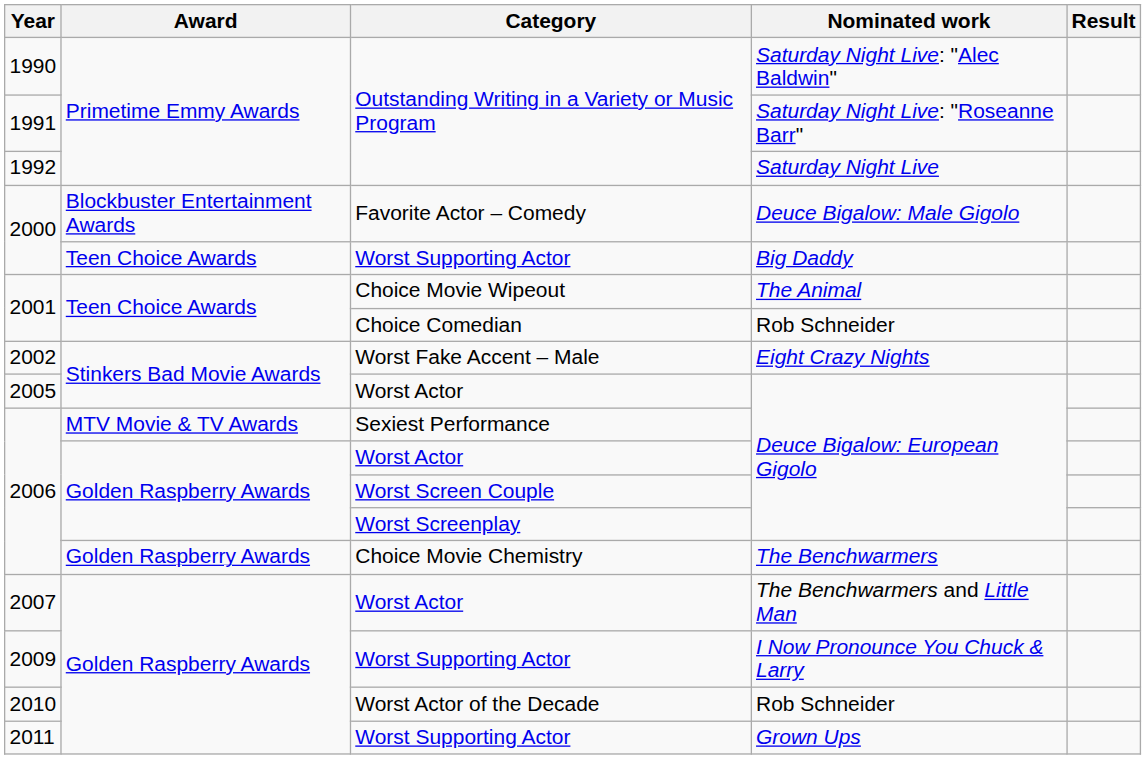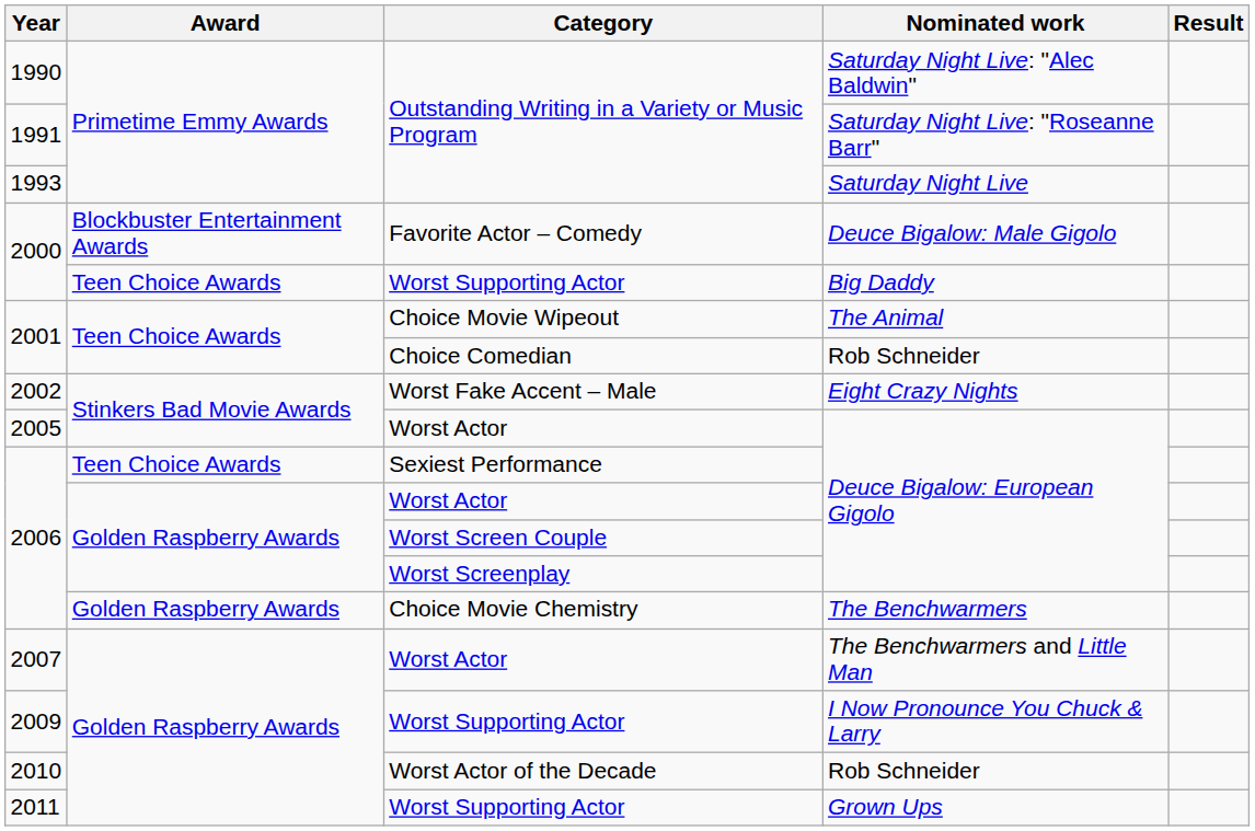 <table class="wikitable sortable">
 <tr>
 <th>Year</th>
 <th>Award</th>
 <th>Category</th>
 <th>Nominated work</th>
 <th>Result</th>
 </tr>
 <tr>
 <td>1990</td>
 <td rowspan="3"><a href='#'>Primetime Emmy Awards</a></td>
 <td rowspan="3"><a href='#'>Outstanding Writing in a Variety or Music Program</a> </td>
 <td><em><a href='#'>Saturday Night Live</a></em>: "<a href='#'>Alec Baldwin</a>"</td>
 <td></td>
 </tr>
 <tr>
 <td>1991</td>
 <td><em><a href='#'>Saturday Night Live</a></em>: "<a href='#'>Roseanne Barr</a>"</td>
 <td></td>
 </tr>
 <tr>
-<td>1992</td>
+<td>1993</td>
 <td><em><a href='#'>Saturday Night Live</a></em></td>
 <td></td>
 </tr>
 <tr>
 <td rowspan="2">2000</td>
 <td><a href='#'>Blockbuster Entertainment Awards</a></td>
 <td>Favorite Actor – Comedy</td>
 <td><em><a href='#'>Deuce Bigalow: Male Gigolo</a></em></td>
 <td></td>
 </tr>
 <tr>
 <td><a href='#'>Teen Choice Awards</a></td>
 <td><a href='#'>Worst Supporting Actor</a></td>
 <td><em><a href='#'>Big Daddy</a></em></td>
 <td></td>
 </tr>
 <tr>
 <td rowspan="2">2001</td>
 <td rowspan="2"><a href='#'>Teen Choice Awards</a></td>
 <td>Choice Movie Wipeout</td>
 <td><em><a href='#'>The Animal</a></em></td>
 <td></td>
 </tr>
 <tr>
 <td>Choice Comedian</td>
 <td>Rob Schneider</td>
 <td></td>
 </tr>
 <tr>
 <td>2002</td>
 <td rowspan="2"><a href='#'>Stinkers Bad Movie Awards</a></td>
 <td>Worst Fake Accent – Male</td>
 <td><em><a href='#'>Eight Crazy Nights</a></em></td>
 <td></td>
 </tr>
 <tr>
 <td>2005</td>
 <td>Worst Actor</td>
 <td rowspan="5"><em><a href='#'>Deuce Bigalow: European Gigolo</a></em></td>
 <td></td>
 </tr>
 <tr>
 <td rowspan="5">2006</td>
-<td><a href='#'>MTV Movie & TV Awards</a></td>
+<td><a href='#'>Teen Choice Awards</a></td>
 <td>Sexiest Performance</td>
 <td></td>
 </tr>
 <tr>
 <td rowspan="3"><a href='#'>Golden Raspberry Awards</a></td>
 <td><a href='#'>Worst Actor</a></td>
 <td></td>
 </tr>
 <tr>
 <td><a href='#'>Worst Screen Couple</a> </td>
 <td></td>
 </tr>
 <tr>
 <td><a href='#'>Worst Screenplay</a> </td>
 <td></td>
 </tr>
 <tr>
 <td><a href='#'>Golden Raspberry Awards</a></td>
 <td>Choice Movie Chemistry </td>
 <td><em><a href='#'>The Benchwarmers</a></em></td>
 <td></td>
 </tr>
 <tr>
 <td>2007</td>
 <td rowspan="4"><a href='#'>Golden Raspberry Awards</a></td>
 <td><a href='#'>Worst Actor</a></td>
 <td><em>The Benchwarmers</em> and <em><a href='#'>Little Man</a></em></td>
 <td></td>
 </tr>
 <tr>
 <td>2009</td>
 <td><a href='#'>Worst Supporting Actor</a></td>
 <td><em><a href='#'>I Now Pronounce You Chuck & Larry</a></em></td>
 <td></td>
 </tr>
 <tr>
 <td>2010</td>
 <td>Worst Actor of the Decade</td>
 <td>Rob Schneider</td>
 <td></td>
 </tr>
 <tr>
 <td>2011</td>
 <td><a href='#'>Worst Supporting Actor</a></td>
 <td><em><a href='#'>Grown Ups</a></em></td>
 <td></td>
 </tr>
 </table>
